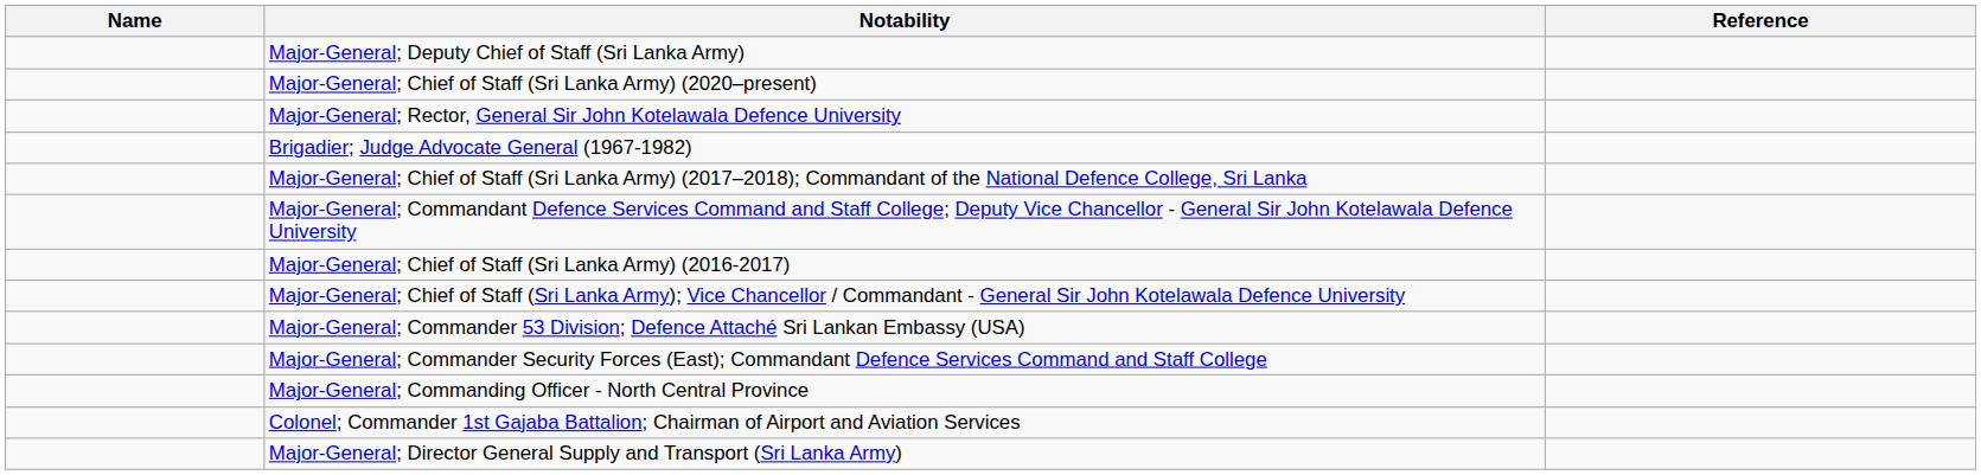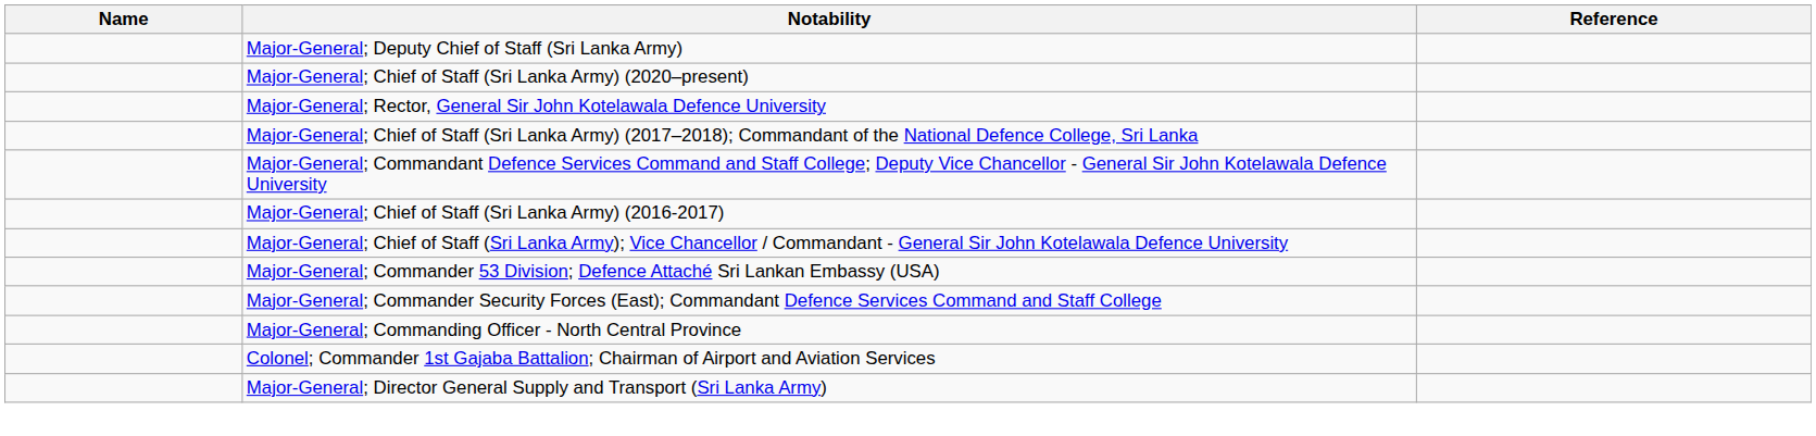 <table class="wikitable sortable" style="width:100%">
 <tr>
 <th style="width:*;">Name</th>
 <th style="width:65%;" class="unsortable">Notability</th>
 <th style="width:*;" class="unsortable">Reference</th>
 </tr>
 <tr>
 <td></td>
 <td><a href='#'>Major-General</a>; Deputy Chief of Staff (Sri Lanka Army)</td>
 <td style="text-align:center;"></td>
 </tr>
 <tr>
 <td></td>
 <td><a href='#'>Major-General</a>; Chief of Staff (Sri Lanka Army) (2020–present)</td>
 <td style="text-align:center;"></td>
 </tr>
 <tr>
 <td></td>
 <td><a href='#'>Major-General</a>; Rector, <a href='#'>General Sir John Kotelawala Defence University</a></td>
-<td style="text-align:center;"></td>
-</tr>
-<tr>
-<td></td>
-<td><a href='#'>Brigadier</a>; <a href='#'>Judge Advocate General</a> (1967-1982)</td>
 <td style="text-align:center;"></td>
 </tr>
 <tr>
 <td></td>
 <td><a href='#'>Major-General</a>; Chief of Staff (Sri Lanka Army) (2017–2018); Commandant of the <a href='#'>National Defence College, Sri Lanka</a></td>
 <td style="text-align:center;"></td>
 </tr>
 <tr>
 <td></td>
 <td><a href='#'>Major-General</a>; Commandant <a href='#'>Defence Services Command and Staff College</a>; <a href='#'>Deputy Vice Chancellor</a> - <a href='#'>General Sir John Kotelawala Defence University</a></td>
 <td style="text-align:center;"></td>
 </tr>
 <tr>
 <td></td>
 <td><a href='#'>Major-General</a>; Chief of Staff (Sri Lanka Army) (2016-2017)</td>
 <td style="text-align:center;"></td>
 </tr>
 <tr>
 <td></td>
 <td><a href='#'>Major-General</a>; Chief of Staff (<a href='#'>Sri Lanka Army</a>); <a href='#'>Vice Chancellor</a> / Commandant - <a href='#'>General Sir John Kotelawala Defence University</a></td>
 <td style="text-align:center;"></td>
 </tr>
 <tr>
 <td></td>
 <td><a href='#'>Major-General</a>; Commander <a href='#'>53 Division</a>; <a href='#'>Defence Attaché</a> Sri Lankan Embassy (USA)</td>
 <td style="text-align:center;"></td>
 </tr>
 <tr>
 <td></td>
 <td><a href='#'>Major-General</a>; Commander Security Forces (East); Commandant <a href='#'>Defence Services Command and Staff College</a></td>
 <td style="text-align:center;"></td>
 </tr>
 <tr>
 <td></td>
 <td><a href='#'>Major-General</a>; Commanding Officer - North Central Province</td>
 <td style="text-align:center;"></td>
 </tr>
 <tr>
 <td></td>
 <td><a href='#'>Colonel</a>; Commander <a href='#'>1st Gajaba Battalion</a>; Chairman of Airport and Aviation Services</td>
 <td style="text-align:center;"></td>
 </tr>
 <tr>
 <td></td>
 <td><a href='#'>Major-General</a>; Director General Supply and Transport (<a href='#'>Sri Lanka Army</a>)</td>
 <td style="text-align:center;"></td>
 </tr>
 </table>
